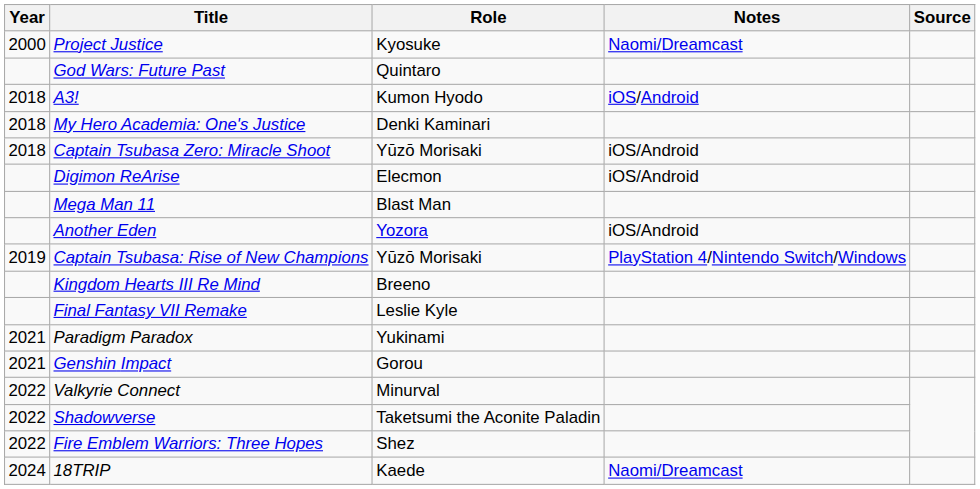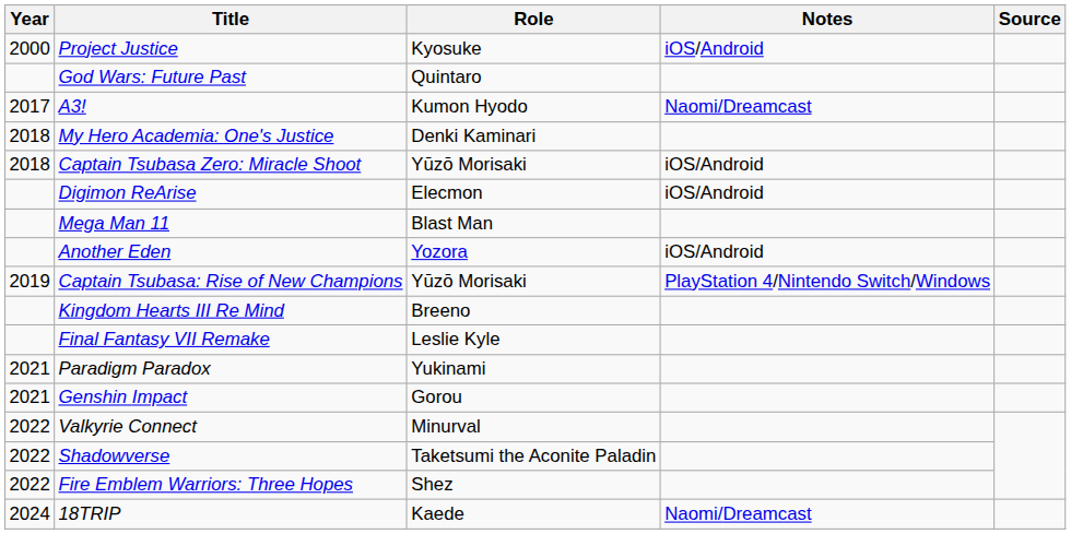 <table class="wikitable sortable plainrowheaders">
 <tr>
 <th>Year</th>
 <th>Title</th>
 <th>Role</th>
 <th class="unsortable">Notes</th>
 <th class="unsortable">Source</th>
 </tr>
 <tr>
 <td>2000</td>
 <td><em><a href='#'>Project Justice</a></em></td>
 <td>Kyosuke</td>
-<td><a href='#'>Naomi/</a><a href='#'>Dreamcast</a></td>
+<td><a href='#'>iOS</a>/<a href='#'>Android</a></td>
 <td></td>
 </tr>
 <tr>
 <td></td>
 <td><em><a href='#'>God Wars: Future Past</a></em></td>
 <td>Quintaro</td>
 <td></td>
 <td></td>
 </tr>
 <tr>
-<td>2018</td>
+<td>2017</td>
 <td><em><a href='#'>A3!</a></em></td>
 <td>Kumon Hyodo</td>
-<td><a href='#'>iOS</a>/<a href='#'>Android</a></td>
+<td><a href='#'>Naomi/</a><a href='#'>Dreamcast</a></td>
 <td></td>
 </tr>
 <tr>
 <td>2018</td>
 <td><em><a href='#'>My Hero Academia: One's Justice</a></em></td>
 <td>Denki Kaminari</td>
 <td></td>
 <td></td>
 </tr>
 <tr>
 <td>2018</td>
 <td><em><a href='#'>Captain Tsubasa Zero: Miracle Shoot</a></em></td>
 <td>Yūzō Morisaki</td>
 <td>iOS/Android</td>
 <td></td>
 </tr>
 <tr>
 <td></td>
 <td><em><a href='#'>Digimon ReArise</a></em></td>
 <td>Elecmon</td>
 <td>iOS/Android</td>
 <td></td>
 </tr>
 <tr>
 <td></td>
 <td><em><a href='#'>Mega Man 11</a></em></td>
 <td>Blast Man</td>
 <td></td>
 <td></td>
 </tr>
 <tr>
 <td></td>
 <td><em><a href='#'>Another Eden</a></em></td>
 <td><a href='#'>Yozora</a></td>
 <td>iOS/Android</td>
 <td></td>
 </tr>
 <tr>
 <td>2019</td>
 <td><em><a href='#'>Captain Tsubasa: Rise of New Champions</a></em></td>
 <td>Yūzō Morisaki</td>
 <td><a href='#'>PlayStation 4</a>/<a href='#'>Nintendo Switch</a>/<a href='#'>Windows</a></td>
 <td></td>
 </tr>
 <tr>
 <td></td>
 <td><em><a href='#'>Kingdom Hearts III Re Mind</a></em></td>
 <td>Breeno</td>
 <td></td>
 <td></td>
 </tr>
 <tr>
 <td></td>
 <td><em><a href='#'>Final Fantasy VII Remake</a></em></td>
 <td>Leslie Kyle</td>
 <td></td>
 <td></td>
 </tr>
 <tr>
 <td>2021</td>
 <td><em>Paradigm Paradox</em></td>
 <td>Yukinami</td>
 <td></td>
 <td></td>
 </tr>
 <tr>
 <td>2021</td>
 <td><a href='#'><em>Genshin</em> <em>Impact</em></a></td>
 <td>Gorou</td>
 <td></td>
 <td></td>
 </tr>
 <tr>
 <td>2022</td>
 <td><em>Valkyrie Connect</em></td>
 <td>Minurval</td>
 <td></td>
 </tr>
 <tr>
 <td>2022</td>
 <td><em><a href='#'>Shadowverse</a></em></td>
 <td>Taketsumi the Aconite Paladin</td>
 <td></td>
 </tr>
 <tr>
 <td>2022</td>
 <td><em><a href='#'>Fire Emblem Warriors: Three Hopes</a></em></td>
 <td>Shez</td>
 <td></td>
 </tr>
 <tr>
 <td>2024</td>
 <td><em>18TRIP</em></td>
 <td>Kaede</td>
 <td><a href='#'>Naomi/</a><a href='#'>Dreamcast</a></td>
 <td></td>
 </tr>
 </table>
